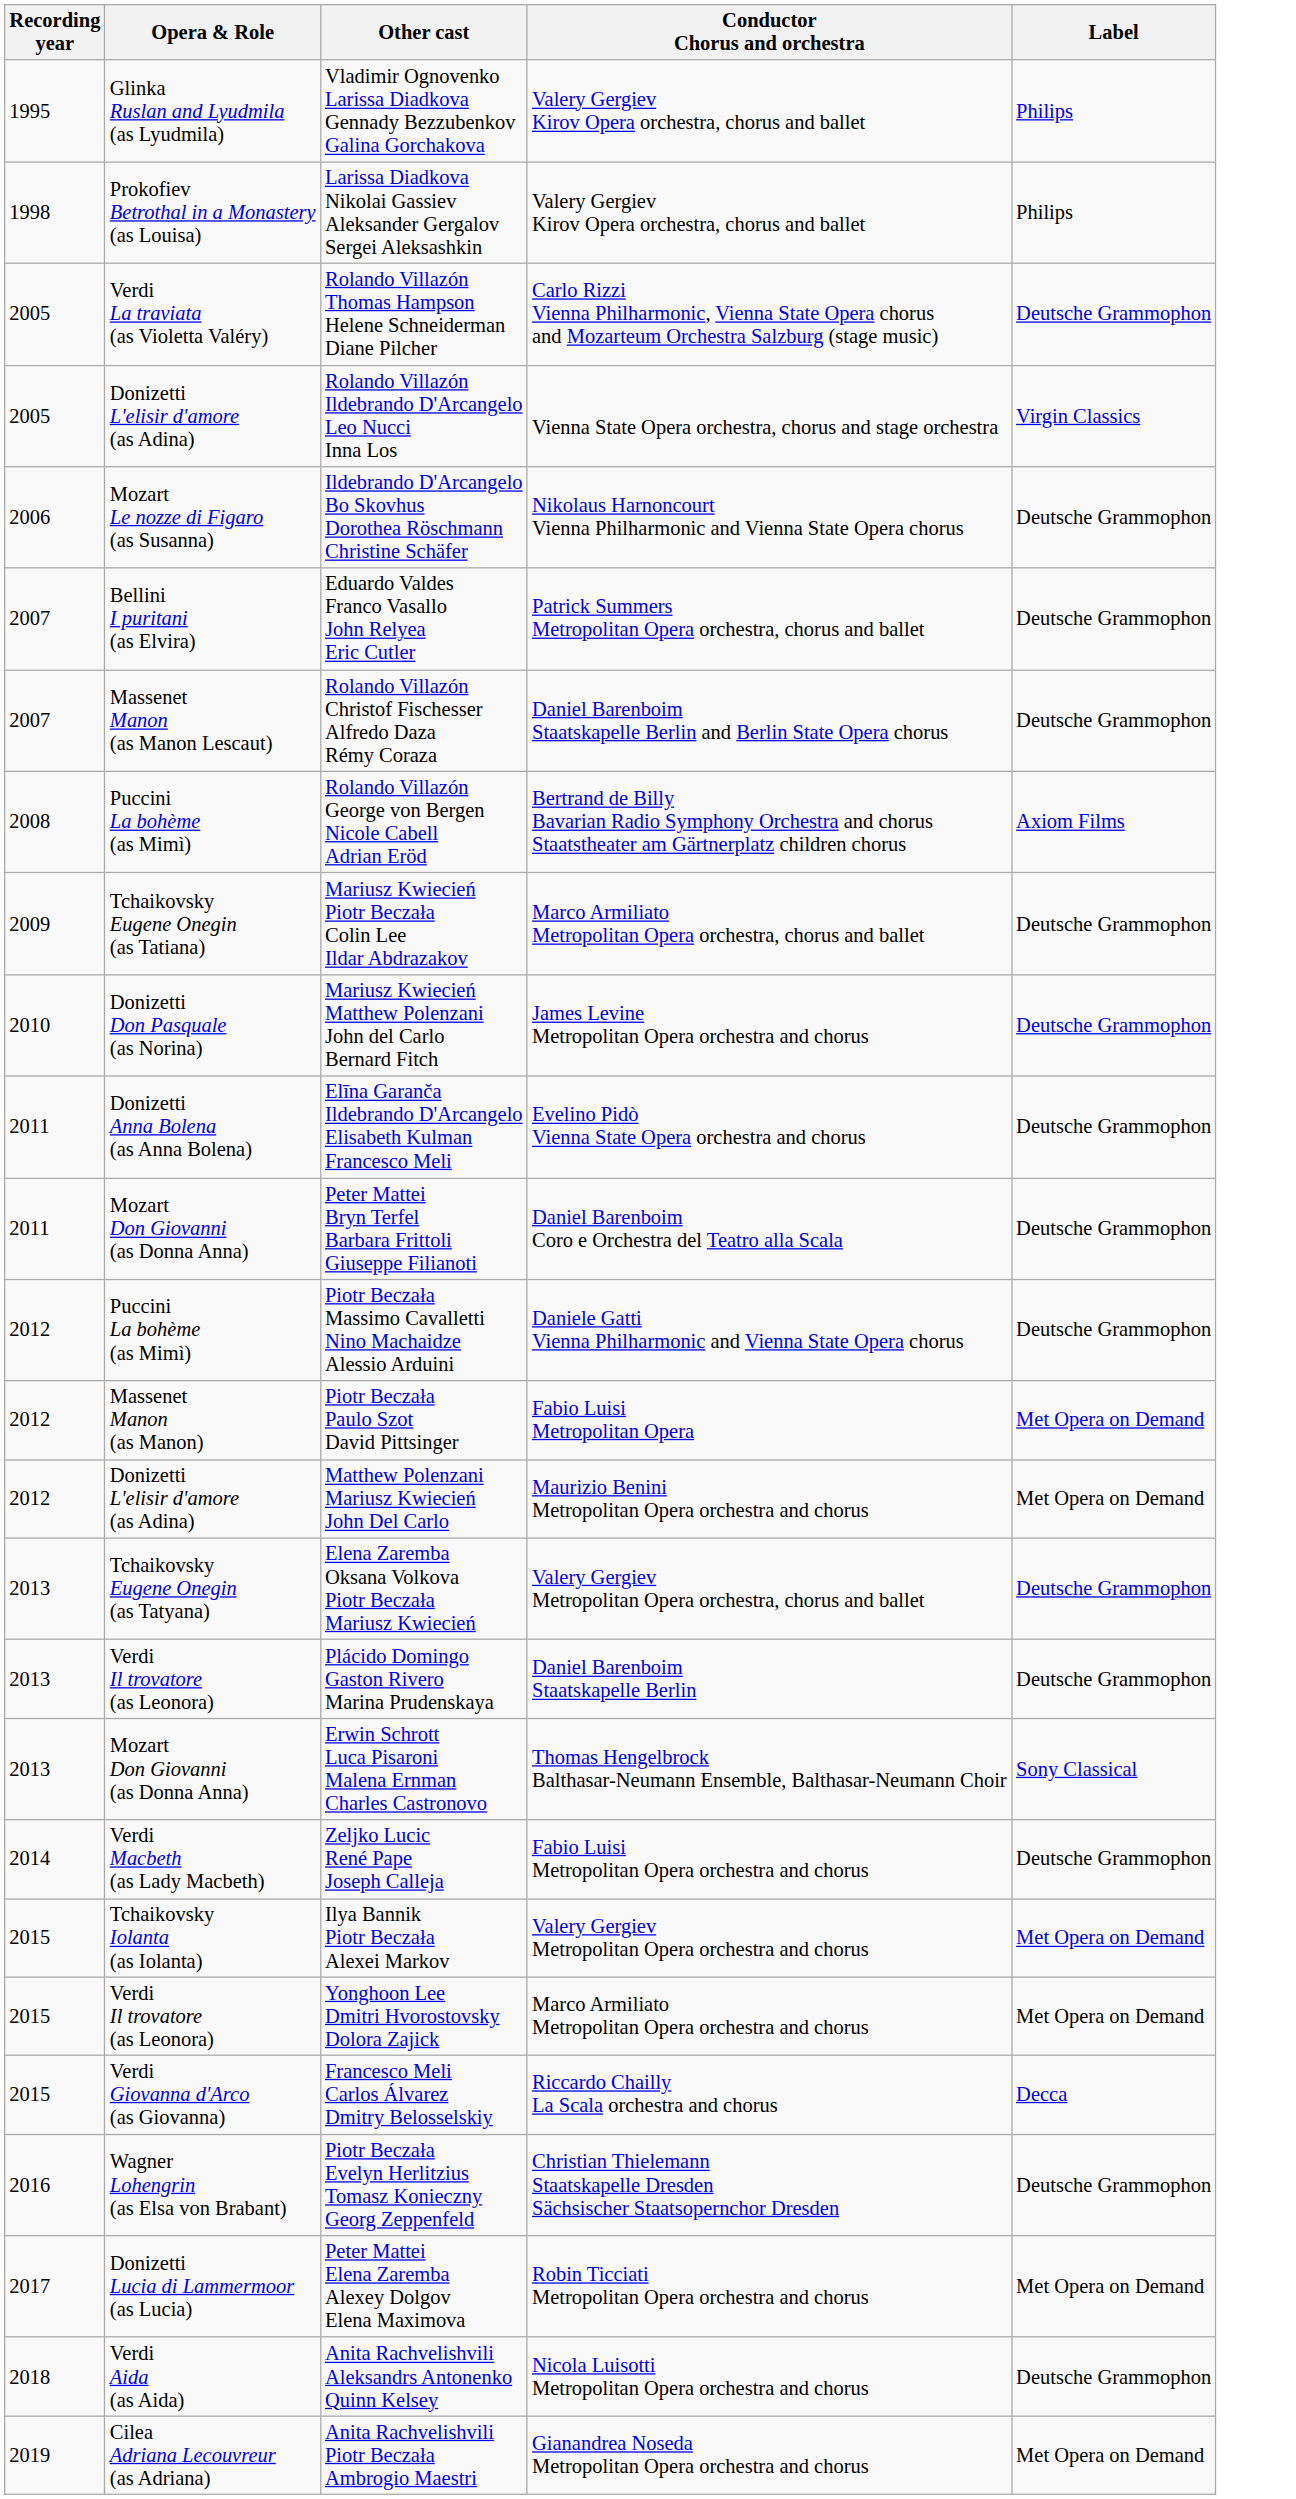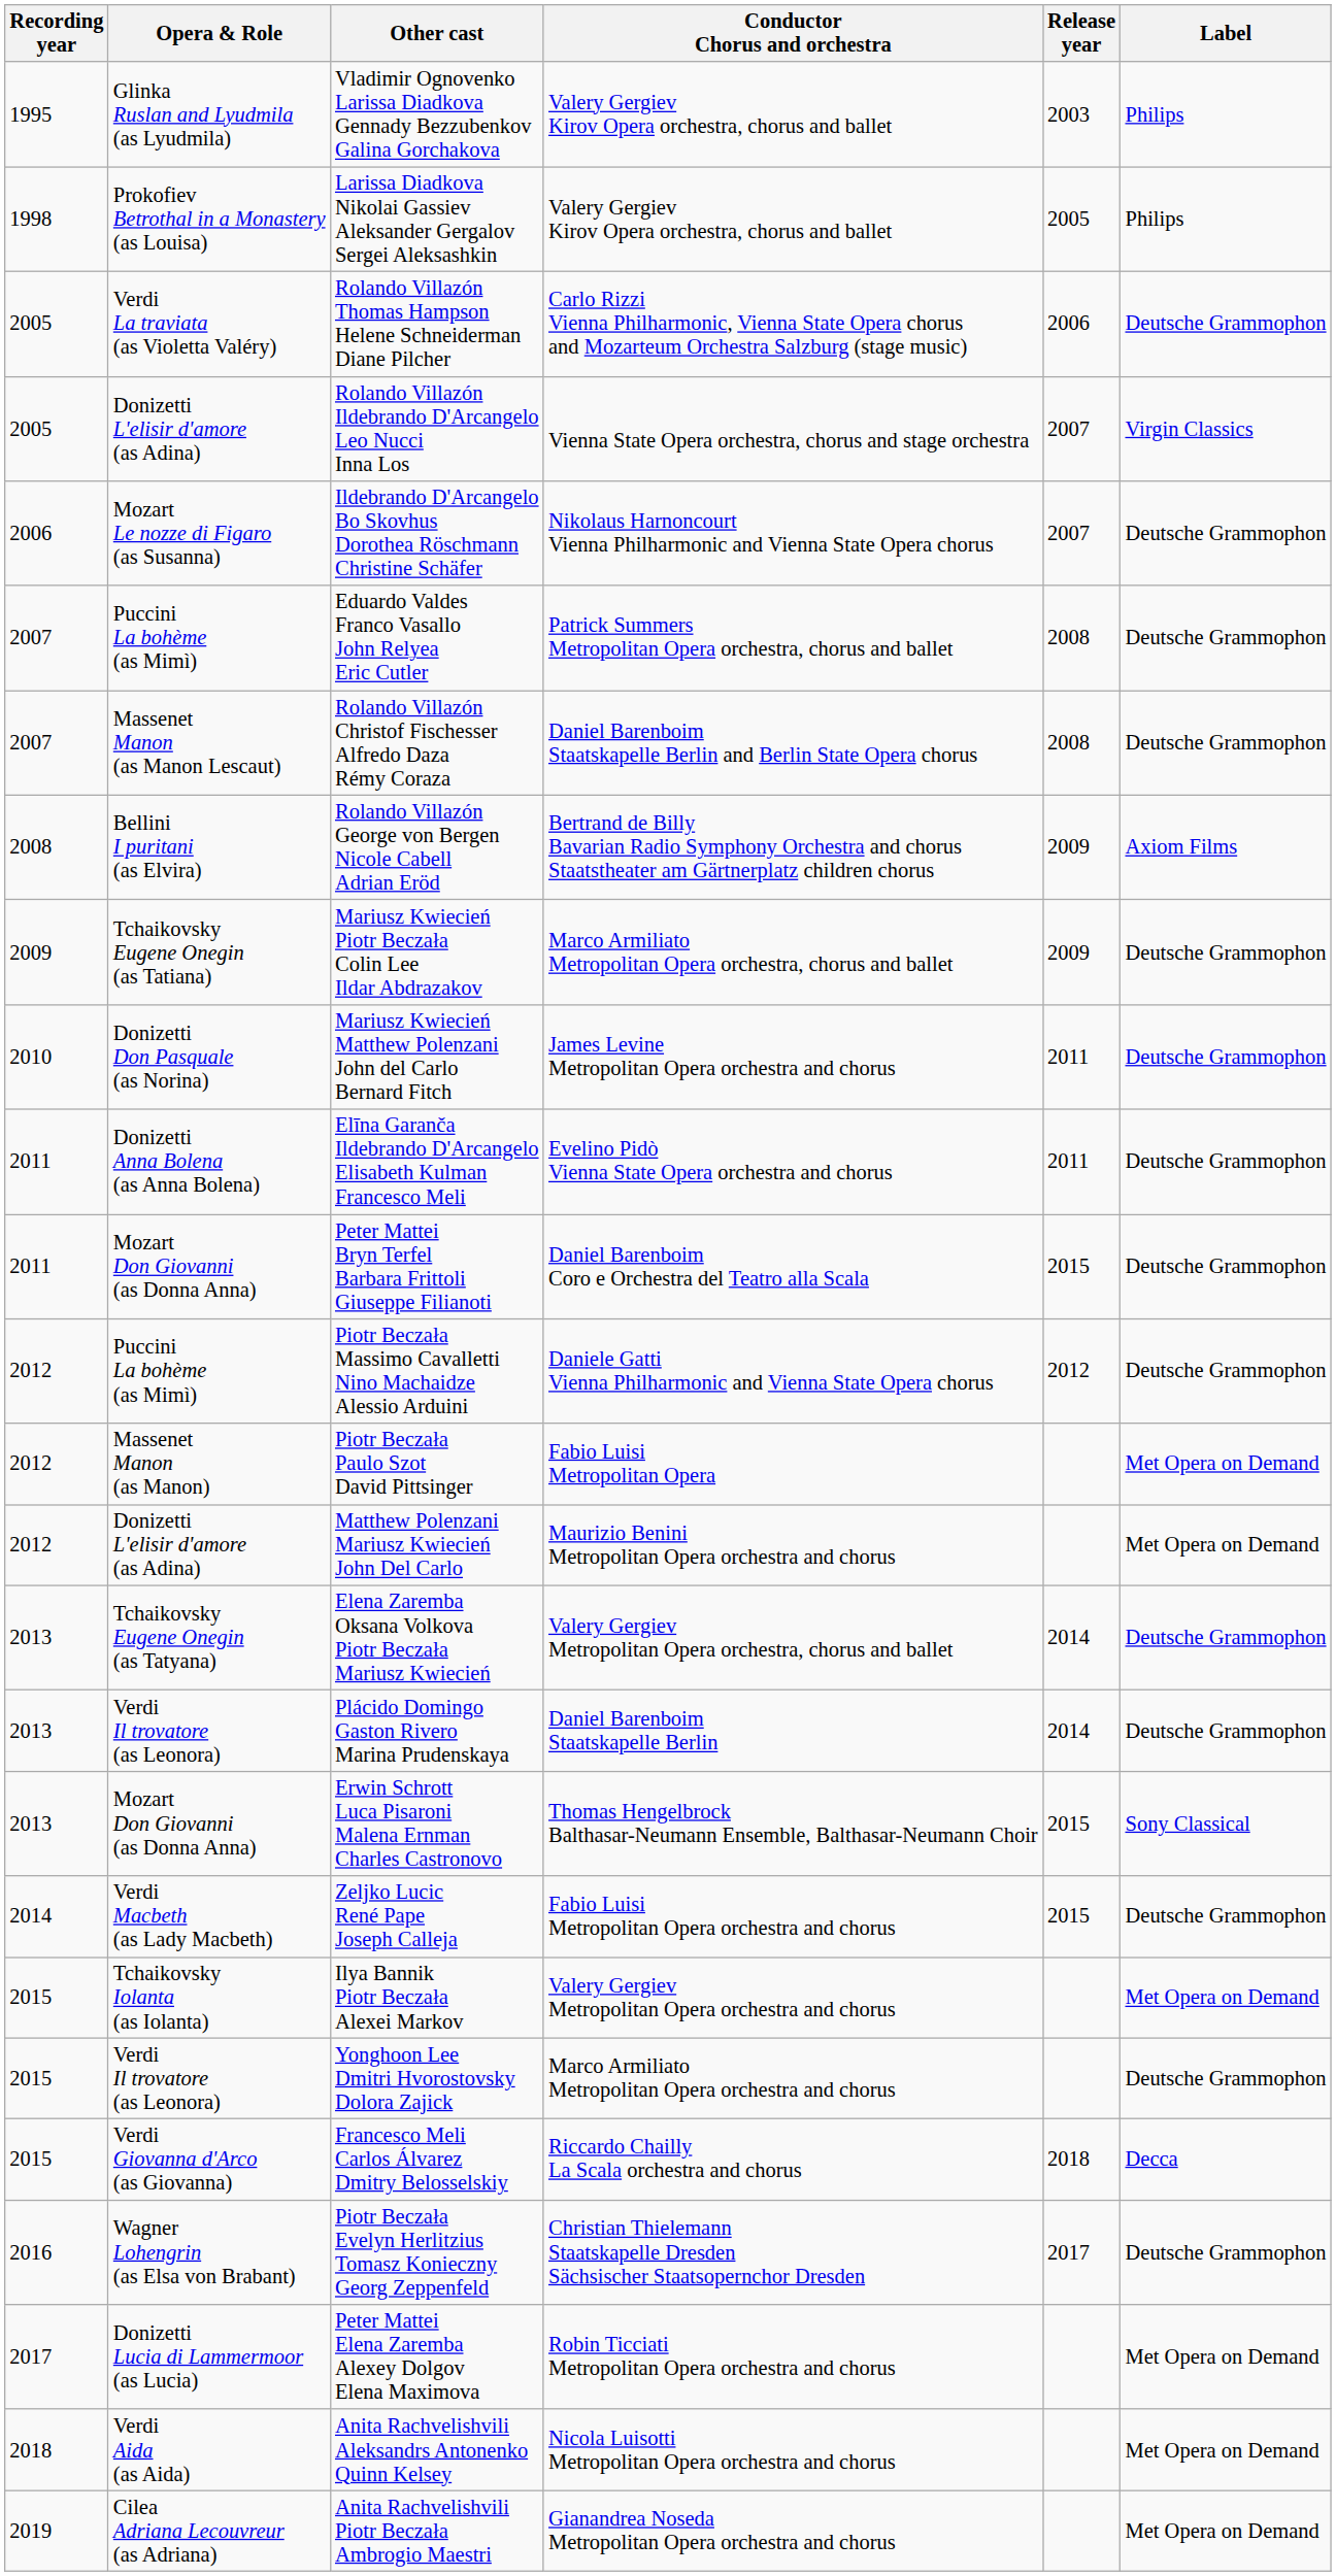 <table class="wikitable mw-collapsible">
 <tr>
 <th>Recording<br>year</th>
 <th>Opera & Role</th>
 <th>Other cast</th>
 <th>Conductor<br>Chorus and orchestra</th>
+<th>Release<br>year</th>
 <th>Label</th>
 </tr>
 <tr>
 <td>1995</td>
 <td>Glinka<br><em><a href='#'>Ruslan and Lyudmila</a></em><br>(as Lyudmila)</td>
 <td>Vladimir Ognovenko<br><a href='#'>Larissa Diadkova</a><br>Gennady Bezzubenkov<br><a href='#'>Galina Gorchakova</a></td>
 <td><a href='#'>Valery Gergiev</a><br><a href='#'>Kirov Opera</a> orchestra, chorus and ballet</td>
+<td>2003</td>
 <td><a href='#'>Philips</a></td>
 </tr>
 <tr>
 <td>1998</td>
 <td>Prokofiev<br><em><a href='#'>Betrothal in a Monastery</a></em><br>(as Louisa)</td>
 <td><a href='#'>Larissa Diadkova</a><br>Nikolai Gassiev<br>Aleksander Gergalov<br>Sergei Aleksashkin</td>
 <td>Valery Gergiev<br>Kirov Opera orchestra, chorus and ballet</td>
+<td>2005</td>
 <td>Philips</td>
 </tr>
 <tr>
 <td>2005</td>
 <td>Verdi<br><em><a href='#'>La traviata</a></em><br>(as Violetta Valéry)</td>
 <td><a href='#'>Rolando Villazón</a><br><a href='#'>Thomas Hampson</a><br>Helene Schneiderman<br>Diane Pilcher</td>
 <td><a href='#'>Carlo Rizzi</a><br><a href='#'>Vienna Philharmonic</a>, <a href='#'>Vienna State Opera</a> chorus<br>and <a href='#'>Mozarteum Orchestra Salzburg</a> (stage music)</td>
+<td>2006</td>
 <td><a href='#'>Deutsche Grammophon</a></td>
 </tr>
 <tr>
 <td>2005</td>
 <td>Donizetti<br><em><a href='#'>L'elisir d'amore</a></em><br>(as Adina)</td>
 <td><a href='#'>Rolando Villazón</a><br><a href='#'>Ildebrando D'Arcangelo</a><br><a href='#'>Leo Nucci</a><br>Inna Los</td>
 <td><br>Vienna State Opera orchestra, chorus and stage orchestra</td>
+<td>2007</td>
 <td><a href='#'>Virgin Classics</a></td>
 </tr>
 <tr>
 <td>2006</td>
 <td>Mozart<br><em><a href='#'>Le nozze di Figaro</a></em><br>(as Susanna)</td>
 <td><a href='#'>Ildebrando D'Arcangelo</a><br><a href='#'>Bo Skovhus</a><br><a href='#'>Dorothea Röschmann</a><br><a href='#'>Christine Schäfer</a></td>
 <td><a href='#'>Nikolaus Harnoncourt</a><br>Vienna Philharmonic and Vienna State Opera chorus</td>
+<td>2007</td>
 <td>Deutsche Grammophon</td>
 </tr>
 <tr>
 <td>2007</td>
-<td>Bellini<br><em><a href='#'>I puritani</a></em><br>(as Elvira)</td>
+<td>Puccini<br><em><a href='#'>La bohème</a></em><br>(as Mimì)</td>
 <td>Eduardo Valdes<br>Franco Vasallo<br><a href='#'>John Relyea</a><br><a href='#'>Eric Cutler</a></td>
 <td><a href='#'>Patrick Summers</a><br><a href='#'>Metropolitan Opera</a> orchestra, chorus and ballet</td>
+<td>2008</td>
 <td>Deutsche Grammophon</td>
 </tr>
 <tr>
 <td>2007</td>
 <td>Massenet<br><em><a href='#'>Manon</a></em><br>(as Manon Lescaut)</td>
 <td><a href='#'>Rolando Villazón</a><br>Christof Fischesser<br>Alfredo Daza<br>Rémy Coraza</td>
 <td><a href='#'>Daniel Barenboim</a><br><a href='#'>Staatskapelle Berlin</a> and <a href='#'>Berlin State Opera</a> chorus</td>
+<td>2008</td>
 <td>Deutsche Grammophon</td>
 </tr>
 <tr>
 <td>2008</td>
-<td>Puccini<br><em><a href='#'>La bohème</a></em><br>(as Mimì)</td>
+<td>Bellini<br><em><a href='#'>I puritani</a></em><br>(as Elvira)</td>
 <td><a href='#'>Rolando Villazón</a><br>George von Bergen<br><a href='#'>Nicole Cabell</a><br><a href='#'>Adrian Eröd</a></td>
 <td><a href='#'>Bertrand de Billy</a><br><a href='#'>Bavarian Radio Symphony Orchestra</a> and chorus<br><a href='#'>Staatstheater am Gärtnerplatz</a> children chorus</td>
+<td>2009</td>
 <td><a href='#'>Axiom Films</a></td>
 </tr>
 <tr>
 <td>2009</td>
 <td>Tchaikovsky<br><em>Eugene Onegin</em><br>(as Tatiana)</td>
 <td><a href='#'>Mariusz Kwiecień</a><br><a href='#'>Piotr Beczała</a><br>Colin Lee<br><a href='#'>Ildar Abdrazakov</a></td>
 <td><a href='#'>Marco Armiliato</a><br><a href='#'>Metropolitan Opera</a> orchestra, chorus and ballet</td>
+<td>2009</td>
 <td>Deutsche Grammophon</td>
 </tr>
 <tr>
 <td>2010</td>
 <td>Donizetti<br><em><a href='#'>Don Pasquale</a></em><br>(as Norina)</td>
 <td><a href='#'>Mariusz Kwiecień</a><br><a href='#'>Matthew Polenzani</a><br>John del Carlo<br>Bernard Fitch</td>
 <td><a href='#'>James Levine</a><br>Metropolitan Opera orchestra and chorus</td>
+<td>2011</td>
 <td><a href='#'>Deutsche Grammophon</a></td>
 </tr>
 <tr>
 <td>2011</td>
 <td>Donizetti<br><em><a href='#'>Anna Bolena</a></em><br>(as Anna Bolena)</td>
 <td><a href='#'>Elīna Garanča</a><br><a href='#'>Ildebrando D'Arcangelo</a><br><a href='#'>Elisabeth Kulman</a><br><a href='#'>Francesco Meli</a></td>
 <td><a href='#'>Evelino Pidò</a><br><a href='#'>Vienna State Opera</a> orchestra and chorus</td>
+<td>2011</td>
 <td>Deutsche Grammophon</td>
 </tr>
 <tr>
 <td>2011</td>
 <td>Mozart<br><em><a href='#'>Don Giovanni</a></em><br>(as Donna Anna)</td>
 <td><a href='#'>Peter Mattei</a><br><a href='#'>Bryn Terfel</a><br><a href='#'>Barbara Frittoli</a><br><a href='#'>Giuseppe Filianoti</a></td>
 <td><a href='#'>Daniel Barenboim</a><br>Coro e Orchestra del <a href='#'>Teatro alla Scala</a></td>
+<td>2015</td>
 <td>Deutsche Grammophon</td>
 </tr>
 <tr>
 <td>2012</td>
 <td>Puccini<br><em>La bohème</em><br>(as Mimì)</td>
 <td><a href='#'>Piotr Beczała</a><br>Massimo Cavalletti<br><a href='#'>Nino Machaidze</a><br>Alessio Arduini</td>
 <td><a href='#'>Daniele Gatti</a><br><a href='#'>Vienna Philharmonic</a> and <a href='#'>Vienna State Opera</a> chorus</td>
+<td>2012</td>
 <td>Deutsche Grammophon</td>
 </tr>
 <tr>
 <td>2012</td>
 <td>Massenet<br><em>Manon</em><br>(as Manon)</td>
 <td><a href='#'>Piotr Beczała</a><br><a href='#'>Paulo Szot</a><br>David Pittsinger</td>
 <td><a href='#'>Fabio Luisi</a><br><a href='#'>Metropolitan Opera</a></td>
+<td></td>
 <td><a href='#'>Met Opera on Demand</a></td>
 </tr>
 <tr>
 <td>2012</td>
 <td>Donizetti<br><em>L'elisir d'amore</em><br>(as Adina)</td>
 <td><a href='#'>Matthew Polenzani</a><br><a href='#'>Mariusz Kwiecień</a><br><a href='#'>John Del Carlo</a></td>
 <td><a href='#'>Maurizio Benini</a><br>Metropolitan Opera orchestra and chorus</td>
+<td></td>
 <td>Met Opera on Demand</td>
 </tr>
 <tr>
 <td>2013</td>
 <td>Tchaikovsky<br><em><a href='#'>Eugene Onegin</a></em><br>(as Tatyana)</td>
 <td><a href='#'>Elena Zaremba</a><br>Oksana Volkova<br><a href='#'>Piotr Beczała</a><br><a href='#'>Mariusz Kwiecień</a></td>
 <td><a href='#'>Valery Gergiev</a><br>Metropolitan Opera orchestra, chorus and ballet</td>
+<td>2014</td>
 <td><a href='#'>Deutsche Grammophon</a></td>
 </tr>
 <tr>
 <td>2013</td>
 <td>Verdi<br><em><a href='#'>Il trovatore</a></em><br>(as Leonora)</td>
 <td><a href='#'>Plácido Domingo</a><br><a href='#'>Gaston Rivero</a><br>Marina Prudenskaya</td>
 <td><a href='#'>Daniel Barenboim</a><br><a href='#'>Staatskapelle Berlin</a></td>
+<td>2014</td>
 <td>Deutsche Grammophon</td>
 </tr>
 <tr>
 <td>2013</td>
 <td>Mozart<br><em>Don Giovanni</em><br>(as Donna Anna)</td>
 <td><a href='#'>Erwin Schrott</a><br><a href='#'>Luca Pisaroni</a><br><a href='#'>Malena Ernman</a><br><a href='#'>Charles Castronovo</a></td>
 <td><a href='#'>Thomas Hengelbrock</a><br>Balthasar-Neumann Ensemble, Balthasar-Neumann Choir</td>
+<td>2015</td>
 <td><a href='#'>Sony Classical</a></td>
 </tr>
 <tr>
 <td>2014</td>
 <td>Verdi<br><em><a href='#'>Macbeth</a></em><br>(as Lady Macbeth)</td>
 <td><a href='#'>Zeljko Lucic</a><br><a href='#'>René Pape</a><br><a href='#'>Joseph Calleja</a></td>
 <td><a href='#'>Fabio Luisi</a><br>Metropolitan Opera orchestra and chorus</td>
+<td>2015</td>
 <td>Deutsche Grammophon</td>
 </tr>
 <tr>
 <td>2015</td>
 <td>Tchaikovsky<br><em><a href='#'>Iolanta</a></em><br>(as Iolanta)</td>
 <td>Ilya Bannik<br><a href='#'>Piotr Beczała</a><br>Alexei Markov</td>
 <td><a href='#'>Valery Gergiev</a><br>Metropolitan Opera orchestra and chorus</td>
+<td></td>
 <td><a href='#'>Met Opera on Demand</a></td>
 </tr>
 <tr>
 <td>2015</td>
 <td>Verdi<br><em>Il trovatore</em><br>(as Leonora)</td>
 <td><a href='#'>Yonghoon Lee</a><br><a href='#'>Dmitri Hvorostovsky</a><br><a href='#'>Dolora Zajick</a></td>
 <td>Marco Armiliato<br>Metropolitan Opera orchestra and chorus</td>
-<td>Met Opera on Demand</td>
+<td></td>
+<td>Deutsche Grammophon</td>
 </tr>
 <tr>
 <td>2015</td>
 <td>Verdi<br><em><a href='#'>Giovanna d'Arco</a></em><br>(as Giovanna)</td>
 <td><a href='#'>Francesco Meli</a><br><a href='#'>Carlos Álvarez</a><br><a href='#'>Dmitry Belosselskiy</a></td>
 <td><a href='#'>Riccardo Chailly</a><br><a href='#'>La Scala</a> orchestra and chorus</td>
+<td>2018</td>
 <td><a href='#'>Decca</a></td>
 </tr>
 <tr>
 <td>2016</td>
 <td>Wagner<br><em><a href='#'>Lohengrin</a></em><br>(as Elsa von Brabant)</td>
 <td><a href='#'>Piotr Beczała</a><br><a href='#'>Evelyn Herlitzius</a><br><a href='#'>Tomasz Konieczny</a><br><a href='#'>Georg Zeppenfeld</a></td>
 <td><a href='#'>Christian Thielemann</a><br><a href='#'>Staatskapelle Dresden</a><br><a href='#'>Sächsischer Staatsopernchor Dresden</a></td>
+<td>2017</td>
 <td>Deutsche Grammophon</td>
 </tr>
 <tr>
 <td>2017</td>
 <td>Donizetti<br><em><a href='#'>Lucia di Lammermoor</a></em><br>(as Lucia)</td>
 <td><a href='#'>Peter Mattei</a><br><a href='#'>Elena Zaremba</a><br>Alexey Dolgov<br>Elena Maximova</td>
 <td><a href='#'>Robin Ticciati</a><br>Metropolitan Opera orchestra and chorus</td>
+<td></td>
 <td>Met Opera on Demand</td>
 </tr>
 <tr>
 <td>2018</td>
 <td>Verdi<br><em><a href='#'>Aida</a></em><br>(as Aida)</td>
 <td><a href='#'>Anita Rachvelishvili</a><br><a href='#'>Aleksandrs Antonenko</a><br><a href='#'>Quinn Kelsey</a></td>
 <td><a href='#'>Nicola Luisotti</a><br>Metropolitan Opera orchestra and chorus</td>
-<td>Deutsche Grammophon</td>
+<td></td>
+<td>Met Opera on Demand</td>
 </tr>
 <tr>
 <td>2019</td>
 <td>Cilea<br><em><a href='#'>Adriana Lecouvreur</a></em><br>(as Adriana)</td>
 <td><a href='#'>Anita Rachvelishvili</a><br><a href='#'>Piotr Beczała</a><br><a href='#'>Ambrogio Maestri</a></td>
 <td><a href='#'>Gianandrea Noseda</a><br>Metropolitan Opera orchestra and chorus</td>
+<td></td>
 <td>Met Opera on Demand</td>
 </tr>
 </table>
